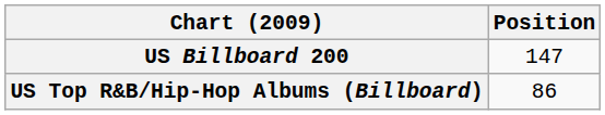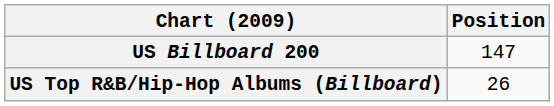 <table class="wikitable plainrowheaders" style="text-align:center">
 <tr>
 <th>Chart (2009)</th>
 <th>Position</th>
 </tr>
 <tr>
 <th scope="row">US <em>Billboard</em> 200</th>
 <td style="text-align:center">147</td>
 </tr>
 <tr>
 <th scope="row">US Top R&B/Hip-Hop Albums (<em>Billboard</em>)</th>
-<td style="text-align:center">86</td>
+<td style="text-align:center">26</td>
 </tr>
 </table>
